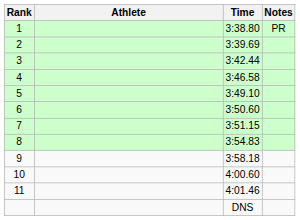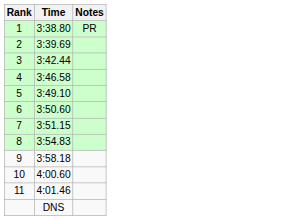 <table class="wikitable" style="text-align:center">
 <tr>
 <th>Rank</th>
-<th Style="width:18em">Athlete</th>
 <th>Time</th>
 <th>Notes</th>
 </tr>
 <tr style="background:#cfc">
 <td>1</td>
-<td style="text-align:left"><br></td>
 <td>3:38.80</td>
 <td>PR</td>
 </tr>
 <tr style="background:#cfc">
 <td>2</td>
-<td style="text-align:left"><br></td>
 <td>3:39.69</td>
 <td></td>
 </tr>
 <tr style="background:#cfc">
 <td>3</td>
-<td style="text-align:left"><br></td>
 <td>3:42.44</td>
 <td></td>
 </tr>
 <tr style="background:#cfc">
 <td>4</td>
-<td style="text-align:left"><br></td>
 <td>3:46.58</td>
 <td></td>
 </tr>
 <tr style="background:#cfc">
 <td>5</td>
-<td style="text-align:left"><br></td>
 <td>3:49.10</td>
 <td></td>
 </tr>
 <tr style="background:#cfc">
 <td>6</td>
-<td style="text-align:left"><br></td>
 <td>3:50.60</td>
 <td></td>
 </tr>
 <tr style="background:#cfc">
 <td>7</td>
-<td style="text-align:left"><br></td>
 <td>3:51.15</td>
 <td></td>
 </tr>
 <tr style="background:#cfc">
 <td>8</td>
-<td style="text-align:left"><br></td>
 <td>3:54.83</td>
 <td></td>
 </tr>
 <tr>
 <td>9</td>
-<td style="text-align:left"><br></td>
 <td>3:58.18</td>
 <td></td>
 </tr>
 <tr>
 <td>10</td>
-<td style="text-align:left"><br></td>
 <td>4:00.60</td>
 <td></td>
 </tr>
 <tr>
 <td>11</td>
-<td style="text-align:left"><br></td>
 <td>4:01.46</td>
 <td></td>
 </tr>
 <tr>
 <td></td>
-<td style="text-align:left"><br></td>
 <td>DNS</td>
 <td></td>
 </tr>
 </table>
